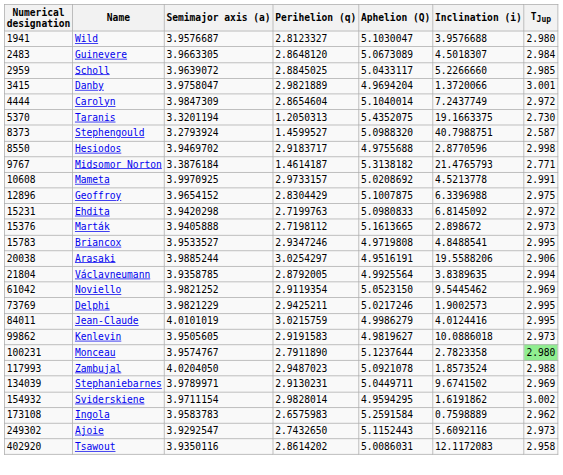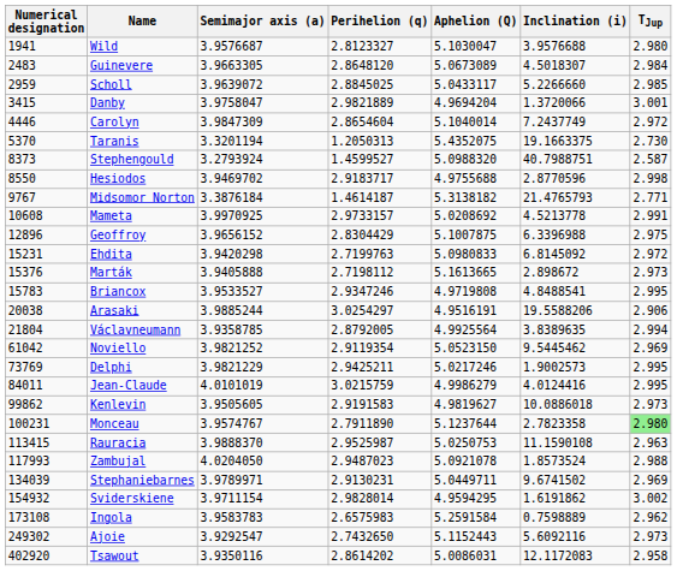 <table class="wikitable sortable">
 <tr>
 <th>Numerical <br> designation</th>
 <th>Name</th>
 <th>Semimajor axis (a)</th>
 <th>Perihelion (q)</th>
 <th>Aphelion (Q)</th>
 <th>Inclination (i)</th>
 <th>T<sub>Jup</sub></th>
 </tr>
 <tr>
 <td>1941</td>
 <td><a href='#'>Wild</a></td>
 <td>3.9576687</td>
 <td>2.8123327</td>
 <td>5.1030047</td>
 <td>3.9576688</td>
 <td>2.980</td>
 </tr>
 <tr>
 <td>2483</td>
 <td><a href='#'>Guinevere</a></td>
 <td>3.9663305</td>
 <td>2.8648120</td>
 <td>5.0673089</td>
 <td>4.5018307</td>
 <td>2.984</td>
 </tr>
 <tr>
 <td>2959</td>
 <td><a href='#'>Scholl</a></td>
 <td>3.9639072</td>
 <td>2.8845025</td>
 <td>5.0433117</td>
 <td>5.2266660</td>
 <td>2.985</td>
 </tr>
 <tr>
 <td>3415</td>
 <td><a href='#'>Danby</a></td>
 <td>3.9758047</td>
 <td>2.9821889</td>
 <td>4.9694204</td>
 <td>1.3720066</td>
 <td>3.001</td>
 </tr>
 <tr>
-<td>4444</td>
+<td>4446</td>
 <td><a href='#'>Carolyn</a></td>
 <td>3.9847309</td>
 <td>2.8654604</td>
 <td>5.1040014</td>
 <td>7.2437749</td>
 <td>2.972</td>
 </tr>
 <tr>
 <td>5370</td>
 <td><a href='#'>Taranis</a></td>
 <td>3.3201194</td>
 <td>1.2050313</td>
 <td>5.4352075</td>
 <td>19.1663375</td>
 <td>2.730</td>
 </tr>
 <tr>
 <td>8373</td>
 <td><a href='#'>Stephengould</a></td>
 <td>3.2793924</td>
 <td>1.4599527</td>
 <td>5.0988320</td>
 <td>40.7988751</td>
 <td>2.587</td>
 </tr>
 <tr>
 <td>8550</td>
 <td><a href='#'>Hesiodos</a></td>
 <td>3.9469702</td>
 <td>2.9183717</td>
 <td>4.9755688</td>
 <td>2.8770596</td>
 <td>2.998</td>
 </tr>
 <tr>
 <td>9767</td>
 <td><a href='#'>Midsomor Norton</a></td>
 <td>3.3876184</td>
 <td>1.4614187</td>
 <td>5.3138182</td>
 <td>21.4765793</td>
 <td>2.771</td>
 </tr>
 <tr>
 <td>10608</td>
 <td><a href='#'>Mameta</a></td>
 <td>3.9970925</td>
 <td>2.9733157</td>
 <td>5.0208692</td>
 <td>4.5213778</td>
 <td>2.991</td>
 </tr>
 <tr>
 <td>12896</td>
 <td><a href='#'>Geoffroy</a></td>
-<td>3.9654152</td>
+<td>3.9656152</td>
 <td>2.8304429</td>
 <td>5.1007875</td>
 <td>6.3396988</td>
 <td>2.975</td>
 </tr>
 <tr>
 <td>15231</td>
 <td><a href='#'>Ehdita</a></td>
 <td>3.9420298</td>
 <td>2.7199763</td>
 <td>5.0980833</td>
 <td>6.8145092</td>
 <td>2.972</td>
 </tr>
 <tr>
 <td>15376</td>
 <td><a href='#'>Marták</a></td>
 <td>3.9405888</td>
 <td>2.7198112</td>
 <td>5.1613665</td>
 <td>2.898672</td>
 <td>2.973</td>
 </tr>
 <tr>
 <td>15783</td>
 <td><a href='#'>Briancox</a></td>
 <td>3.9533527</td>
 <td>2.9347246</td>
 <td>4.9719808</td>
 <td>4.8488541</td>
 <td>2.995</td>
 </tr>
 <tr>
 <td>20038</td>
 <td><a href='#'>Arasaki</a></td>
 <td>3.9885244</td>
 <td>3.0254297</td>
 <td>4.9516191</td>
 <td>19.5588206</td>
 <td>2.906</td>
 </tr>
 <tr>
 <td>21804</td>
 <td><a href='#'>Václavneumann</a></td>
 <td>3.9358785</td>
 <td>2.8792005</td>
 <td>4.9925564</td>
 <td>3.8389635</td>
 <td>2.994</td>
 </tr>
 <tr>
 <td>61042</td>
 <td><a href='#'>Noviello</a></td>
 <td>3.9821252</td>
 <td>2.9119354</td>
 <td>5.0523150</td>
 <td>9.5445462</td>
 <td>2.969</td>
 </tr>
 <tr>
 <td>73769</td>
 <td><a href='#'>Delphi</a></td>
 <td>3.9821229</td>
 <td>2.9425211</td>
 <td>5.0217246</td>
 <td>1.9002573</td>
 <td>2.995</td>
 </tr>
 <tr>
 <td>84011</td>
 <td><a href='#'>Jean-Claude</a></td>
 <td>4.0101019</td>
 <td>3.0215759</td>
 <td>4.9986279</td>
 <td>4.0124416</td>
 <td>2.995</td>
 </tr>
 <tr>
 <td>99862</td>
 <td><a href='#'>Kenlevin</a></td>
 <td>3.9505605</td>
 <td>2.9191583</td>
 <td>4.9819627</td>
 <td>10.0886018</td>
 <td>2.973</td>
 </tr>
 <tr>
 <td>100231</td>
 <td><a href='#'>Monceau</a></td>
 <td>3.9574767</td>
 <td>2.7911890</td>
 <td>5.1237644</td>
 <td>2.7823358</td>
 <td style="background: lightgreen;">2.980</td>
 </tr>
 <tr>
+<td>113415</td>
+<td><a href='#'>Rauracia</a></td>
+<td>3.9888370</td>
+<td>2.9525987</td>
+<td>5.0250753</td>
+<td>11.1590108</td>
+<td>2.963</td>
+</tr>
+<tr>
 <td>117993</td>
 <td><a href='#'>Zambujal</a></td>
 <td>4.0204050</td>
 <td>2.9487023</td>
 <td>5.0921078</td>
 <td>1.8573524</td>
 <td>2.988</td>
 </tr>
 <tr>
 <td>134039</td>
 <td><a href='#'>Stephaniebarnes</a></td>
 <td>3.9789971</td>
 <td>2.9130231</td>
 <td>5.0449711</td>
 <td>9.6741502</td>
 <td>2.969</td>
 </tr>
 <tr>
 <td>154932</td>
 <td><a href='#'>Sviderskiene</a></td>
 <td>3.9711154</td>
 <td>2.9828014</td>
 <td>4.9594295</td>
 <td>1.6191862</td>
 <td>3.002</td>
 </tr>
 <tr>
 <td>173108</td>
 <td><a href='#'>Ingola</a></td>
 <td>3.9583783</td>
 <td>2.6575983</td>
 <td>5.2591584</td>
 <td>0.7598889</td>
 <td>2.962</td>
 </tr>
 <tr>
 <td>249302</td>
 <td><a href='#'>Ajoie</a></td>
 <td>3.9292547</td>
 <td>2.7432650</td>
 <td>5.1152443</td>
 <td>5.6092116</td>
 <td>2.973</td>
 </tr>
 <tr>
 <td>402920</td>
 <td><a href='#'>Tsawout</a></td>
 <td>3.9350116</td>
 <td>2.8614202</td>
 <td>5.0086031</td>
 <td>12.1172083</td>
 <td>2.958</td>
 </tr>
 </table>
